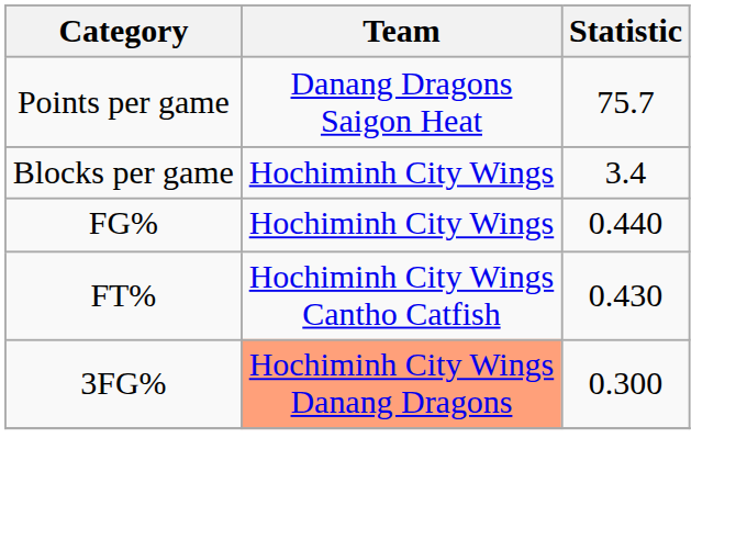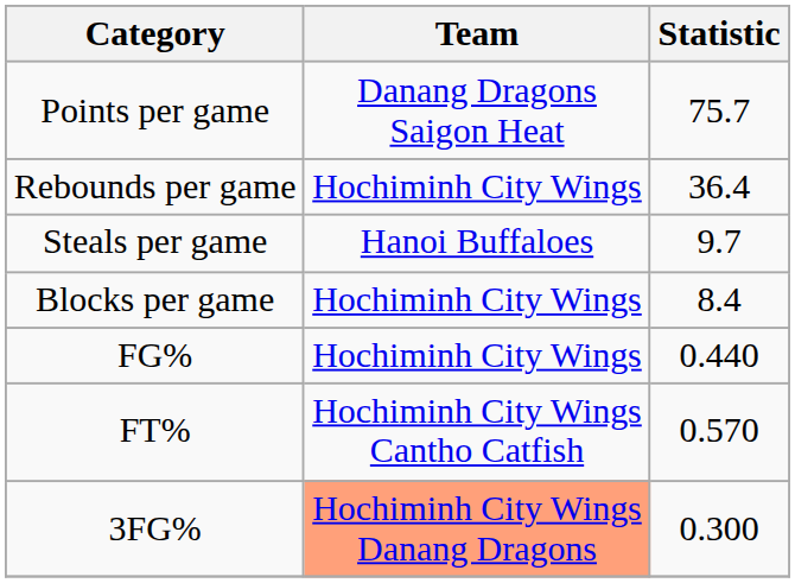 <table class="wikitable" style="text-align:center">
 <tr>
 <th>Category</th>
 <th>Team</th>
 <th>Statistic</th>
 </tr>
 <tr>
 <td>Points per game</td>
 <td><a href='#'>Danang Dragons</a> <br> <a href='#'>Saigon Heat</a></td>
 <td>75.7</td>
 </tr>
 <tr>
+<td>Rebounds per game</td>
+<td><a href='#'>Hochiminh City Wings</a></td>
+<td>36.4</td>
+</tr>
+<tr>
+<td>Steals per game</td>
+<td><a href='#'>Hanoi Buffaloes</a></td>
+<td>9.7</td>
+</tr>
+<tr>
 <td>Blocks per game</td>
 <td><a href='#'>Hochiminh City Wings</a></td>
-<td>3.4</td>
+<td>8.4</td>
 </tr>
 <tr>
 <td>FG%</td>
 <td><a href='#'>Hochiminh City Wings</a></td>
 <td>0.440</td>
 </tr>
 <tr>
 <td>FT%</td>
 <td><a href='#'>Hochiminh City Wings</a> <br> <a href='#'>Cantho Catfish</a></td>
-<td>0.430</td>
+<td>0.570</td>
 </tr>
 <tr>
 <td>3FG%</td>
 <td style="background: lightsalmon;"><a href='#'>Hochiminh City Wings</a> <br> <a href='#'>Danang Dragons</a></td>
 <td>0.300</td>
 </tr>
 <tr>
 </tr>
 </table>
